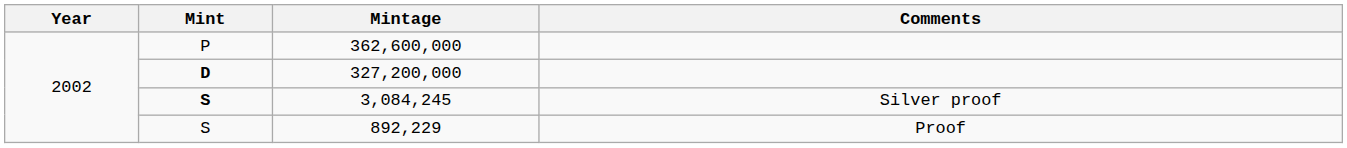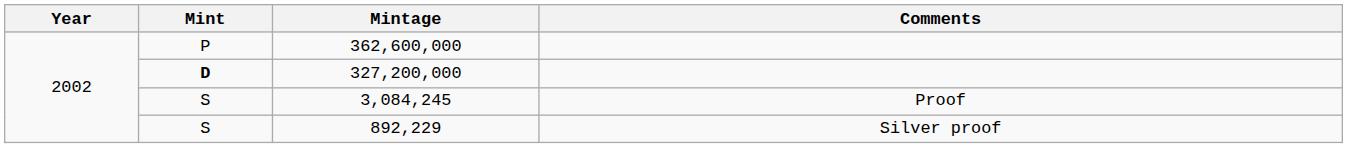 <table class="wikitable sortable" style="min-width:65%; text-align:center;">
 <tr>
 <th width="10%">Year</th>
 <th width="10%">Mint</th>
 <th width="20%">Mintage</th>
 <th width="60%">Comments</th>
 </tr>
 <tr>
 <td rowspan="4">2002</td>
 <td>P</td>
 <td>362,600,000</td>
 <td></td>
 </tr>
 <tr>
 <td><strong>D</strong></td>
 <td>327,200,000</td>
 <td></td>
 </tr>
 <tr>
-<td><strong>S</strong></td>
+<td>S</td>
 <td>3,084,245</td>
-<td>Silver proof</td>
+<td>Proof</td>
 </tr>
 <tr>
 <td>S</td>
 <td>892,229</td>
-<td>Proof</td>
+<td>Silver proof</td>
 </tr>
 </table>
